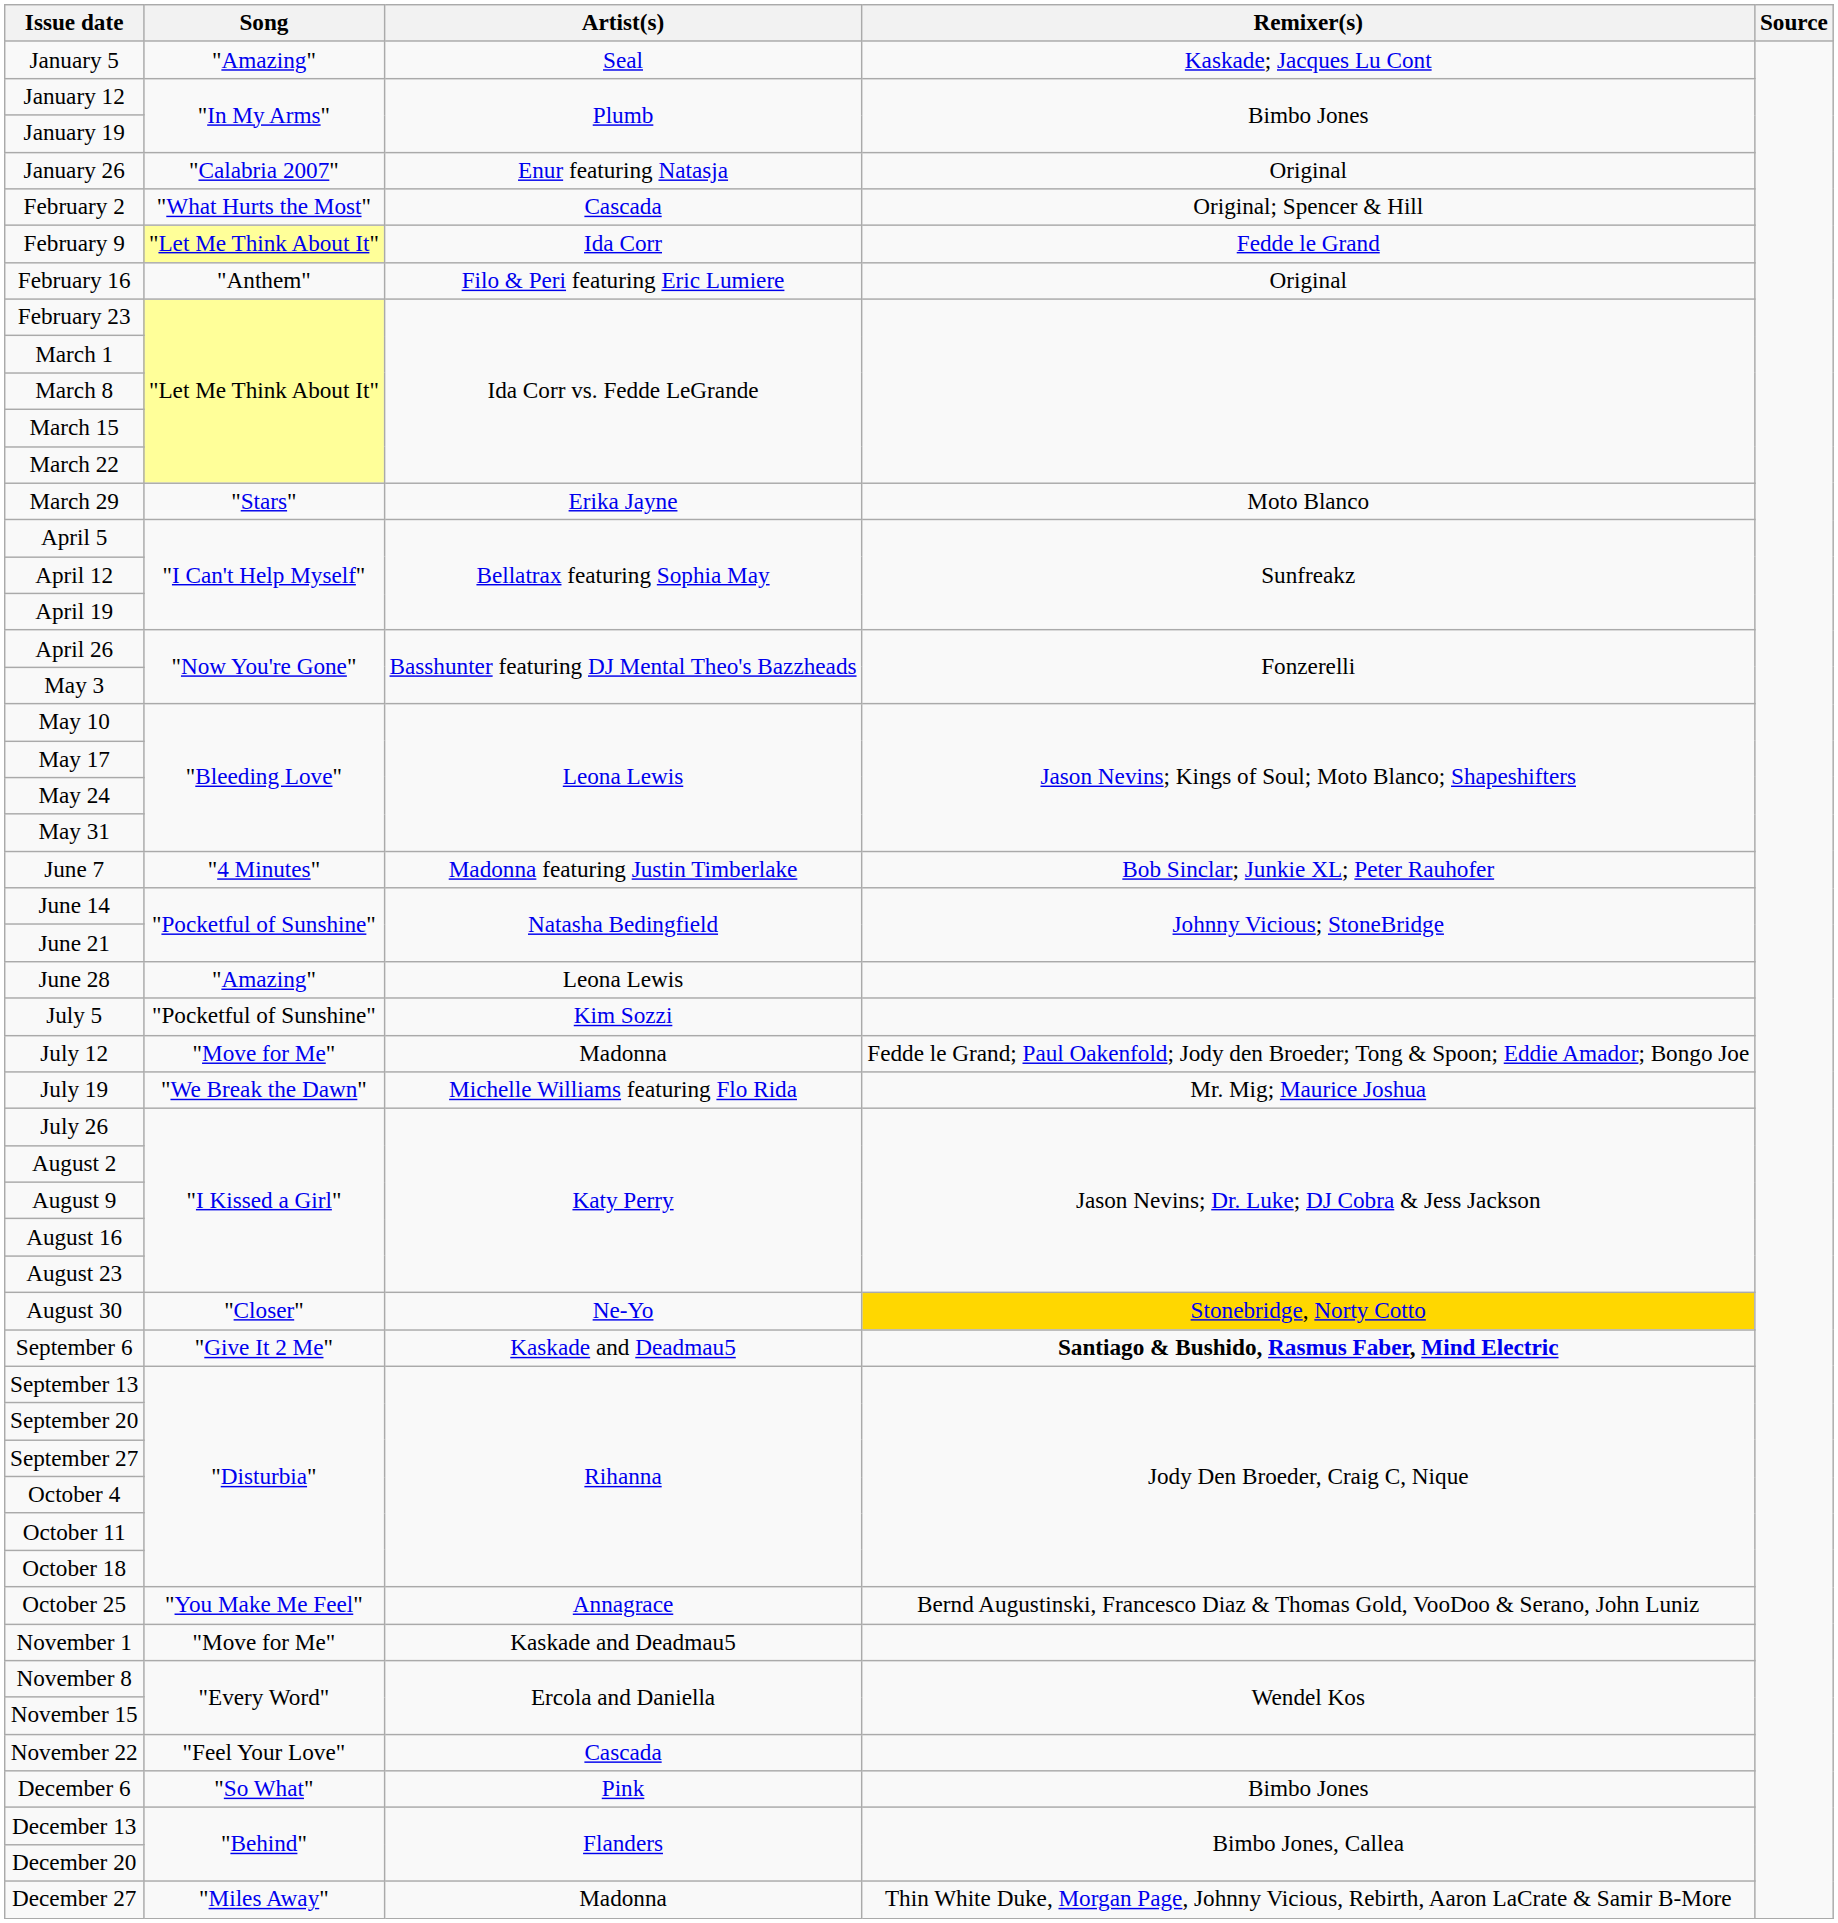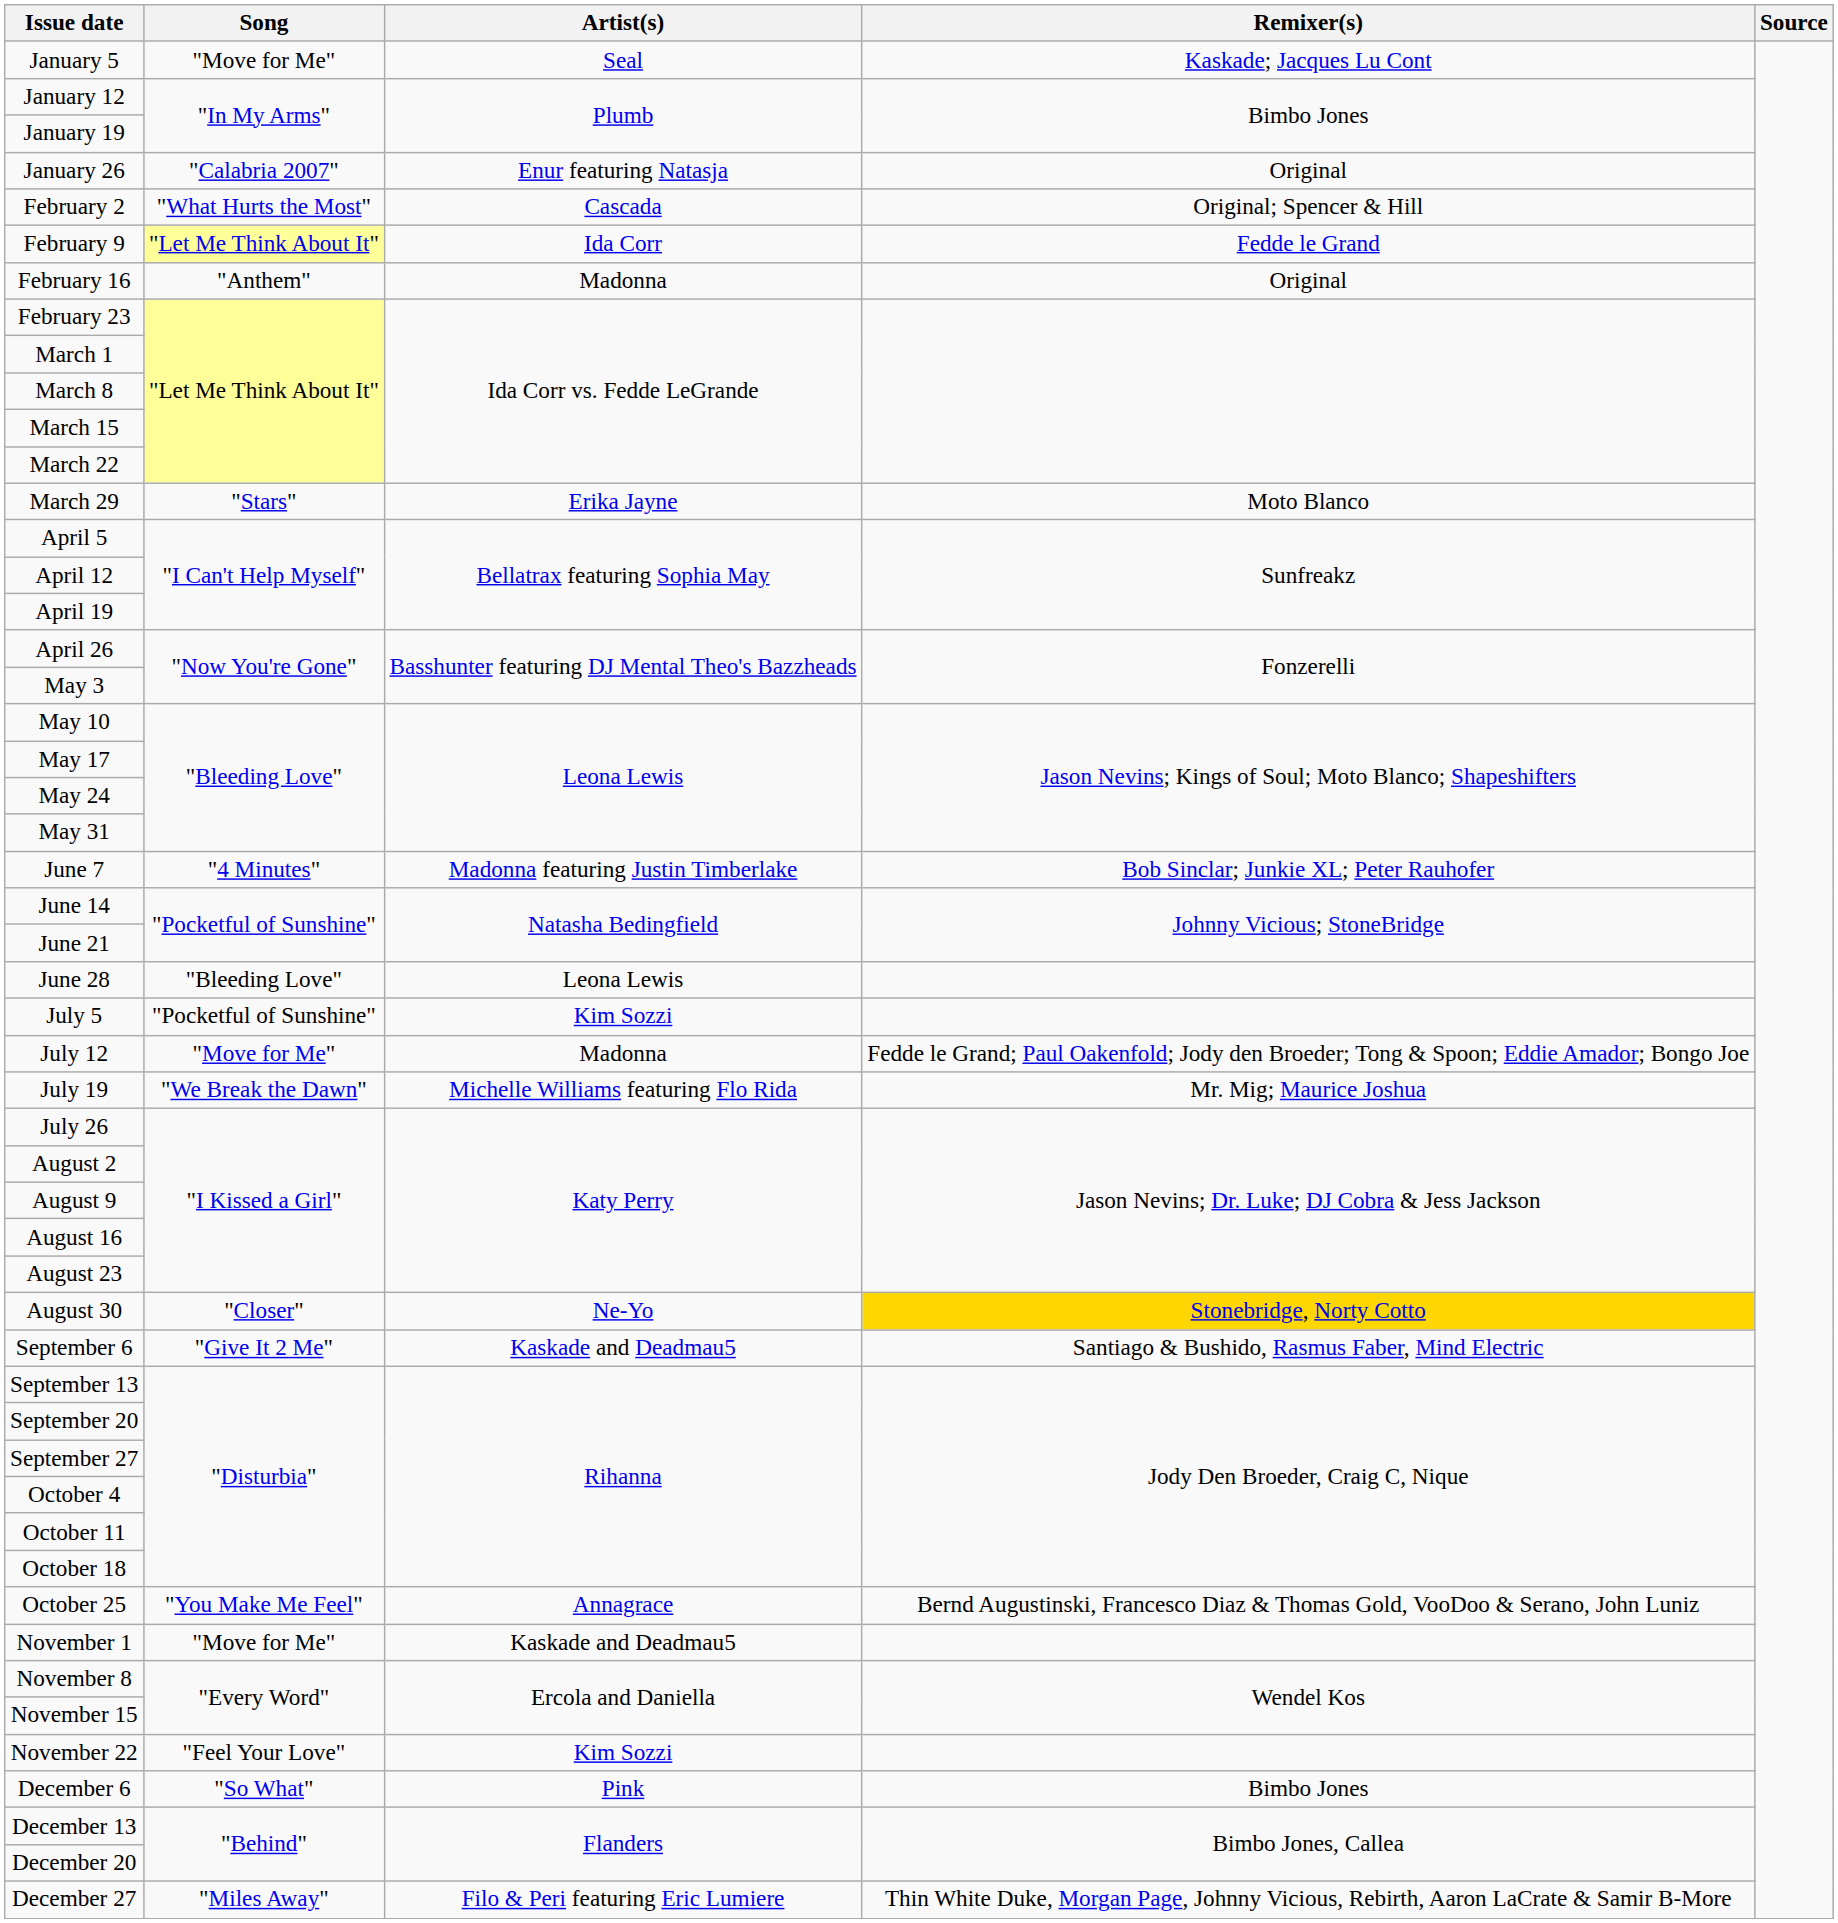 <table class="wikitable" style="text-align: center;">
 <tr>
 <th>Issue date</th>
 <th>Song</th>
 <th>Artist(s)</th>
 <th>Remixer(s)</th>
 <th>Source</th>
 </tr>
 <tr>
 <td>January 5</td>
-<td>"<a href='#'>Amazing</a>"</td>
+<td>"Move for Me"</td>
 <td><a href='#'>Seal</a></td>
 <td><a href='#'>Kaskade</a>; <a href='#'>Jacques Lu Cont</a></td>
 <td rowspan="52"></td>
 </tr>
 <tr>
 <td>January 12</td>
 <td rowspan="2">"<a href='#'>In My Arms</a>"</td>
 <td rowspan="2"><a href='#'>Plumb</a></td>
 <td rowspan="2">Bimbo Jones</td>
 </tr>
 <tr>
 <td>January 19</td>
 </tr>
 <tr>
 <td>January 26</td>
 <td>"<a href='#'>Calabria 2007</a>"</td>
 <td><a href='#'>Enur</a> featuring <a href='#'>Natasja</a></td>
 <td>Original</td>
 </tr>
 <tr>
 <td>February 2</td>
 <td>"<a href='#'>What Hurts the Most</a>"</td>
 <td><a href='#'>Cascada</a></td>
 <td>Original; Spencer & Hill</td>
 </tr>
 <tr>
 <td>February 9</td>
 <td bgcolor=#FFFF99>"<a href='#'>Let Me Think About It</a>"</td>
 <td><a href='#'>Ida Corr</a></td>
 <td><a href='#'>Fedde le Grand</a></td>
 </tr>
 <tr>
 <td>February 16</td>
 <td>"Anthem"</td>
-<td><a href='#'>Filo & Peri</a> featuring <a href='#'>Eric Lumiere</a></td>
+<td>Madonna</td>
 <td>Original</td>
 </tr>
 <tr>
 <td>February 23</td>
 <td bgcolor=#FFFF99 rowspan=5>"Let Me Think About It"</td>
 <td rowspan=5>Ida Corr vs. Fedde LeGrande</td>
 <td rowspan=5></td>
 </tr>
 <tr>
 <td>March 1</td>
 </tr>
 <tr>
 <td>March 8</td>
 </tr>
 <tr>
 <td>March 15</td>
 </tr>
 <tr>
 <td>March 22</td>
 </tr>
 <tr>
 <td>March 29</td>
 <td>"<a href='#'>Stars</a>"</td>
 <td><a href='#'>Erika Jayne</a></td>
 <td>Moto Blanco</td>
 </tr>
 <tr>
 <td>April 5</td>
 <td rowspan=3>"<a href='#'>I Can't Help Myself</a>"</td>
 <td rowspan=3><a href='#'>Bellatrax</a> featuring <a href='#'>Sophia May</a></td>
 <td rowspan=3>Sunfreakz</td>
 </tr>
 <tr>
 <td>April 12</td>
 </tr>
 <tr>
 <td>April 19</td>
 </tr>
 <tr>
 <td>April 26</td>
 <td rowspan="2">"<a href='#'>Now You're Gone</a>"</td>
 <td rowspan="2"><a href='#'>Basshunter</a> featuring <a href='#'>DJ Mental Theo's Bazzheads</a></td>
 <td rowspan="2">Fonzerelli</td>
 </tr>
 <tr>
 <td>May 3</td>
 </tr>
 <tr>
 <td>May 10</td>
 <td rowspan="4">"<a href='#'>Bleeding Love</a>"</td>
 <td rowspan="4"><a href='#'>Leona Lewis</a></td>
 <td rowspan="4"><a href='#'>Jason Nevins</a>; Kings of Soul; Moto Blanco; <a href='#'>Shapeshifters</a></td>
 </tr>
 <tr>
 <td>May 17</td>
 </tr>
 <tr>
 <td>May 24</td>
 </tr>
 <tr>
 <td>May 31</td>
 </tr>
 <tr>
 <td>June 7</td>
 <td>"<a href='#'>4 Minutes</a>"</td>
 <td><a href='#'>Madonna</a> featuring <a href='#'>Justin Timberlake</a></td>
 <td><a href='#'>Bob Sinclar</a>; <a href='#'>Junkie XL</a>; <a href='#'>Peter Rauhofer</a></td>
 </tr>
 <tr>
 <td>June 14</td>
 <td rowspan="2">"<a href='#'>Pocketful of Sunshine</a>"</td>
 <td rowspan="2"><a href='#'>Natasha Bedingfield</a></td>
 <td rowspan="2"><a href='#'>Johnny Vicious</a>; <a href='#'>StoneBridge</a></td>
 </tr>
 <tr>
 <td>June 21</td>
 </tr>
 <tr>
 <td>June 28</td>
-<td>"<a href='#'>Amazing</a>"</td>
+<td>"Bleeding Love"</td>
 <td>Leona Lewis</td>
 <td></td>
 </tr>
 <tr>
 <td>July 5</td>
 <td>"Pocketful of Sunshine"</td>
 <td><a href='#'>Kim Sozzi</a></td>
 <td></td>
 </tr>
 <tr>
 <td>July 12</td>
 <td>"<a href='#'>Move for Me</a>"</td>
 <td>Madonna</td>
 <td>Fedde le Grand; <a href='#'>Paul Oakenfold</a>; Jody den Broeder; Tong & Spoon; <a href='#'>Eddie Amador</a>; Bongo Joe</td>
 </tr>
 <tr>
 <td>July 19</td>
 <td>"<a href='#'>We Break the Dawn</a>"</td>
 <td><a href='#'>Michelle Williams</a> featuring <a href='#'>Flo Rida</a></td>
 <td>Mr. Mig; <a href='#'>Maurice Joshua</a></td>
 </tr>
 <tr>
 <td>July 26</td>
 <td rowspan="5">"<a href='#'>I Kissed a Girl</a>"</td>
 <td rowspan="5"><a href='#'>Katy Perry</a></td>
 <td rowspan="5">Jason Nevins; <a href='#'>Dr. Luke</a>; <a href='#'>DJ Cobra</a> & Jess Jackson</td>
 </tr>
 <tr>
 <td>August 2</td>
 </tr>
 <tr>
 <td>August 9</td>
 </tr>
 <tr>
 <td>August 16</td>
 </tr>
 <tr>
 <td>August 23</td>
 </tr>
 <tr>
 <td>August 30</td>
 <td>"<a href='#'>Closer</a>"</td>
 <td><a href='#'>Ne-Yo</a></td>
 <td style="background: gold;"><a href='#'>Stonebridge</a>, <a href='#'>Norty Cotto</a></td>
 </tr>
 <tr>
 <td>September 6</td>
 <td>"<a href='#'>Give It 2 Me</a>"</td>
 <td><a href='#'>Kaskade</a> and <a href='#'>Deadmau5</a></td>
-<td><strong>Santiago & Bushido, <a href='#'>Rasmus Faber</a>, <a href='#'>Mind Electric</a></strong></td>
+<td>Santiago & Bushido, <a href='#'>Rasmus Faber</a>, <a href='#'>Mind Electric</a></td>
 </tr>
 <tr>
 <td>September 13</td>
 <td rowspan="6">"<a href='#'>Disturbia</a>"</td>
 <td rowspan="6"><a href='#'>Rihanna</a></td>
 <td rowspan="6">Jody Den Broeder, Craig C, Nique</td>
 </tr>
 <tr>
 <td>September 20</td>
 </tr>
 <tr>
 <td>September 27</td>
 </tr>
 <tr>
 <td>October 4</td>
 </tr>
 <tr>
 <td>October 11</td>
 </tr>
 <tr>
 <td>October 18</td>
 </tr>
 <tr>
 <td>October 25</td>
 <td>"<a href='#'>You Make Me Feel</a>"</td>
 <td><a href='#'>Annagrace</a></td>
 <td>Bernd Augustinski, Francesco Diaz & Thomas Gold, VooDoo & Serano, John Luniz</td>
 </tr>
 <tr>
 <td>November 1</td>
 <td>"Move for Me"</td>
 <td>Kaskade and Deadmau5</td>
 <td></td>
 </tr>
 <tr>
 <td>November 8</td>
 <td rowspan="2">"Every Word"</td>
 <td rowspan="2">Ercola and Daniella</td>
 <td rowspan="2">Wendel Kos</td>
 </tr>
 <tr>
 <td>November 15</td>
 </tr>
 <tr>
 <td>November 22</td>
 <td>"Feel Your Love"</td>
-<td><a href='#'>Cascada</a></td>
+<td><a href='#'>Kim Sozzi</a></td>
 <td></td>
 </tr>
 <tr>
 <td>December 6</td>
 <td>"<a href='#'>So What</a>"</td>
 <td><a href='#'>Pink</a></td>
 <td>Bimbo Jones</td>
 </tr>
 <tr>
 <td>December 13</td>
 <td rowspan="2">"<a href='#'>Behind</a>"</td>
 <td rowspan="2"><a href='#'>Flanders</a></td>
 <td rowspan="2">Bimbo Jones, Callea</td>
 </tr>
 <tr>
 <td>December 20</td>
 </tr>
 <tr>
 <td>December 27</td>
 <td>"<a href='#'>Miles Away</a>"</td>
-<td>Madonna</td>
+<td><a href='#'>Filo & Peri</a> featuring <a href='#'>Eric Lumiere</a></td>
 <td>Thin White Duke, <a href='#'>Morgan Page</a>, Johnny Vicious, Rebirth, Aaron LaCrate & Samir B-More</td>
 </tr>
 </table>
